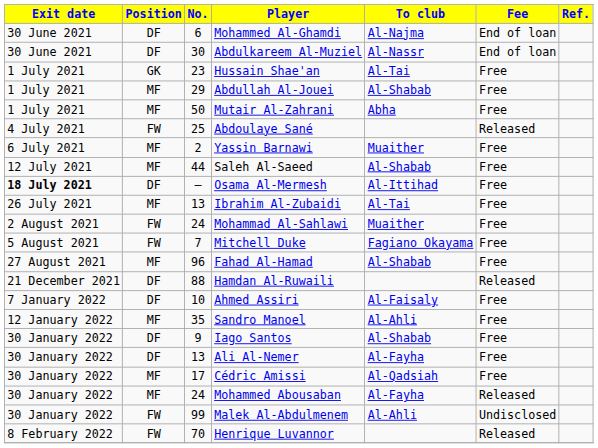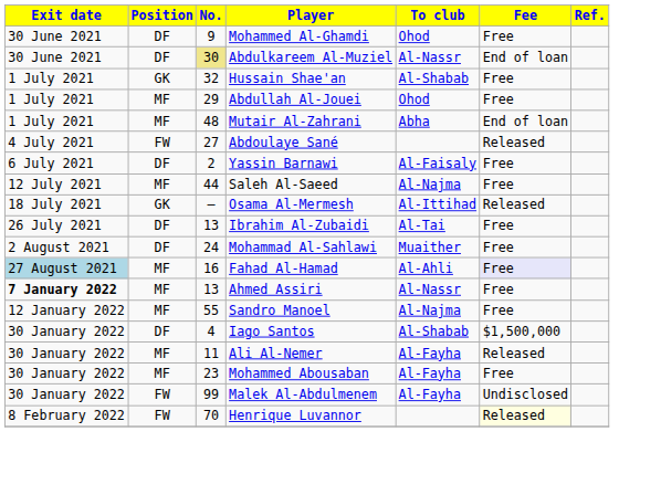 <table class="wikitable sortable">
 <tr>
 <th style="background:yellow; color:blue;"><strong>Exit date</strong></th>
 <th style="background:yellow; color:blue;"><strong>Position</strong></th>
 <th style="background:yellow; color:blue;"><strong>No.</strong></th>
 <th style="background:yellow; color:blue;"><strong>Player</strong></th>
 <th style="background:yellow; color:blue;"><strong>To club</strong></th>
 <th style="background:yellow; color:blue;"><strong>Fee</strong></th>
 <th style="background:yellow; color:blue;"><strong>Ref.</strong></th>
 </tr>
 <tr>
 <td>30 June 2021</td>
 <td style="text-align:center;">DF</td>
-<td style="text-align:center;">6</td>
+<td style="text-align:center;">9</td>
 <td style="text-align:left;"> <a href='#'>Mohammed Al-Ghamdi</a></td>
-<td style="text-align:left;"> <a href='#'>Al-Najma</a></td>
-<td>End of loan</td>
+<td style="text-align:left;"> <a href='#'>Ohod</a></td>
+<td>Free</td>
 <td></td>
 </tr>
 <tr>
 <td>30 June 2021</td>
 <td style="text-align:center;">DF</td>
-<td style="text-align:center;">30</td>
+<td style="background: khaki; text-align:center;">30</td>
 <td style="text-align:left;"> <a href='#'>Abdulkareem Al-Muziel</a></td>
 <td style="text-align:left;"> <a href='#'>Al-Nassr</a></td>
 <td>End of loan</td>
 <td></td>
 </tr>
 <tr>
 <td>1 July 2021</td>
 <td style="text-align:center;">GK</td>
-<td style="text-align:center;">23</td>
+<td style="text-align:center;">32</td>
 <td style="text-align:left;"> <a href='#'>Hussain Shae'an</a></td>
-<td style="text-align:left;"> <a href='#'>Al-Tai</a></td>
+<td style="text-align:left;"> <a href='#'>Al-Shabab</a></td>
 <td>Free</td>
 <td></td>
 </tr>
 <tr>
 <td>1 July 2021</td>
 <td style="text-align:center;">MF</td>
 <td style="text-align:center;">29</td>
 <td style="text-align:left;"> <a href='#'>Abdullah Al-Jouei</a></td>
-<td style="text-align:left;"> <a href='#'>Al-Shabab</a></td>
+<td style="text-align:left;"> <a href='#'>Ohod</a></td>
 <td>Free</td>
 <td></td>
 </tr>
 <tr>
 <td>1 July 2021</td>
 <td style="text-align:center;">MF</td>
-<td style="text-align:center;">50</td>
+<td style="text-align:center;">48</td>
 <td style="text-align:left;"> <a href='#'>Mutair Al-Zahrani</a></td>
 <td style="text-align:left;"> <a href='#'>Abha</a></td>
-<td>Free</td>
+<td>End of loan</td>
 <td></td>
 </tr>
 <tr>
 <td>4 July 2021</td>
 <td style="text-align:center;">FW</td>
-<td style="text-align:center;">25</td>
+<td style="text-align:center;">27</td>
 <td style="text-align:left;"> <a href='#'>Abdoulaye Sané</a></td>
 <td style="text-align:left;"></td>
 <td>Released</td>
 <td></td>
 </tr>
 <tr>
 <td>6 July 2021</td>
-<td style="text-align:center;">MF</td>
+<td style="text-align:center;">DF</td>
 <td style="text-align:center;">2</td>
 <td style="text-align:left;"> <a href='#'>Yassin Barnawi</a></td>
-<td style="text-align:left;"> <a href='#'>Muaither</a></td>
+<td style="text-align:left;"> <a href='#'>Al-Faisaly</a></td>
 <td>Free</td>
 <td></td>
 </tr>
 <tr>
 <td>12 July 2021</td>
 <td style="text-align:center;">MF</td>
 <td style="text-align:center;">44</td>
 <td style="text-align:left;"> Saleh Al-Saeed</td>
-<td style="text-align:left;"> <a href='#'>Al-Shabab</a></td>
+<td style="text-align:left;"> <a href='#'>Al-Najma</a></td>
 <td>Free</td>
 <td></td>
 </tr>
 <tr>
-<td><strong>18 July 2021</strong></td>
-<td style="text-align:center;">DF</td>
+<td>18 July 2021</td>
+<td style="text-align:center;">GK</td>
 <td style="text-align:center;">–</td>
 <td style="text-align:left;"> <a href='#'>Osama Al-Mermesh</a></td>
 <td style="text-align:left;"> <a href='#'>Al-Ittihad</a></td>
-<td>Free</td>
+<td>Released</td>
 <td></td>
 </tr>
 <tr>
 <td>26 July 2021</td>
-<td style="text-align:center;">MF</td>
+<td style="text-align:center;">DF</td>
 <td style="text-align:center;">13</td>
 <td style="text-align:left;"> <a href='#'>Ibrahim Al-Zubaidi</a></td>
 <td style="text-align:left;"> <a href='#'>Al-Tai</a></td>
 <td>Free</td>
 <td></td>
 </tr>
 <tr>
 <td>2 August 2021</td>
-<td style="text-align:center;">FW</td>
+<td style="text-align:center;">DF</td>
 <td style="text-align:center;">24</td>
 <td style="text-align:left;"> <a href='#'>Mohammad Al-Sahlawi</a></td>
 <td style="text-align:left;"> <a href='#'>Muaither</a></td>
 <td>Free</td>
 <td></td>
 </tr>
 <tr>
-<td>5 August 2021</td>
-<td style="text-align:center;">FW</td>
-<td style="text-align:center;">7</td>
-<td style="text-align:left;"> <a href='#'>Mitchell Duke</a></td>
-<td style="text-align:left;"> <a href='#'>Fagiano Okayama</a></td>
-<td>Free</td>
+<td style="background: lightblue;">27 August 2021</td>
+<td style="text-align:center;">MF</td>
+<td style="text-align:center;">16</td>
+<td style="text-align:left;"> <a href='#'>Fahad Al-Hamad</a></td>
+<td style="text-align:left;"> <a href='#'>Al-Ahli</a></td>
+<td style="background: lavender;">Free</td>
 <td></td>
 </tr>
 <tr>
-<td>27 August 2021</td>
+<td><strong>7 January 2022</strong></td>
 <td style="text-align:center;">MF</td>
-<td style="text-align:center;">96</td>
-<td style="text-align:left;"> <a href='#'>Fahad Al-Hamad</a></td>
-<td style="text-align:left;"> <a href='#'>Al-Shabab</a></td>
-<td>Free</td>
-<td></td>
-</tr>
-<tr>
-<td>21 December 2021</td>
-<td style="text-align:center;">DF</td>
-<td style="text-align:center;">88</td>
-<td style="text-align:left;"> <a href='#'>Hamdan Al-Ruwaili</a></td>
-<td style="text-align:left;"></td>
-<td>Released</td>
-<td></td>
-</tr>
-<tr>
-<td>7 January 2022</td>
-<td style="text-align:center;">DF</td>
-<td style="text-align:center;">10</td>
+<td style="text-align:center;">13</td>
 <td style="text-align:left;"> <a href='#'>Ahmed Assiri</a></td>
-<td style="text-align:left;"> <a href='#'>Al-Faisaly</a></td>
+<td style="text-align:left;"> <a href='#'>Al-Nassr</a></td>
 <td>Free</td>
 <td></td>
 </tr>
 <tr>
 <td>12 January 2022</td>
 <td style="text-align:center;">MF</td>
-<td style="text-align:center;">35</td>
+<td style="text-align:center;">55</td>
 <td style="text-align:left;"> <a href='#'>Sandro Manoel</a></td>
-<td style="text-align:left;"> <a href='#'>Al-Ahli</a></td>
+<td style="text-align:left;"> <a href='#'>Al-Najma</a></td>
 <td>Free</td>
 <td></td>
 </tr>
 <tr>
 <td>30 January 2022</td>
 <td style="text-align:center;">DF</td>
-<td style="text-align:center;">9</td>
+<td style="text-align:center;">4</td>
 <td style="text-align:left;"> <a href='#'>Iago Santos</a></td>
 <td style="text-align:left;"> <a href='#'>Al-Shabab</a></td>
-<td>Free</td>
-<td></td>
-</tr>
-<tr>
-<td>30 January 2022</td>
-<td style="text-align:center;">DF</td>
-<td style="text-align:center;">13</td>
-<td style="text-align:left;"> <a href='#'>Ali Al-Nemer</a></td>
-<td style="text-align:left;"> <a href='#'>Al-Fayha</a></td>
-<td>Free</td>
+<td>$1,500,000</td>
 <td></td>
 </tr>
 <tr>
 <td>30 January 2022</td>
 <td style="text-align:center;">MF</td>
-<td style="text-align:center;">17</td>
-<td style="text-align:left;"> <a href='#'>Cédric Amissi</a></td>
-<td style="text-align:left;"> <a href='#'>Al-Qadsiah</a></td>
-<td>Free</td>
+<td style="text-align:center;">11</td>
+<td style="text-align:left;"> <a href='#'>Ali Al-Nemer</a></td>
+<td style="text-align:left;"> <a href='#'>Al-Fayha</a></td>
+<td>Released</td>
 <td></td>
 </tr>
 <tr>
 <td>30 January 2022</td>
 <td style="text-align:center;">MF</td>
-<td style="text-align:center;">24</td>
+<td style="text-align:center;">23</td>
 <td style="text-align:left;"> <a href='#'>Mohammed Abousaban</a></td>
 <td style="text-align:left;"> <a href='#'>Al-Fayha</a></td>
-<td>Released</td>
+<td>Free</td>
 <td></td>
 </tr>
 <tr>
 <td>30 January 2022</td>
 <td style="text-align:center;">FW</td>
 <td style="text-align:center;">99</td>
 <td style="text-align:left;"> <a href='#'>Malek Al-Abdulmenem</a></td>
-<td style="text-align:left;"> <a href='#'>Al-Ahli</a></td>
+<td style="text-align:left;"> <a href='#'>Al-Fayha</a></td>
 <td>Undisclosed</td>
 <td></td>
 </tr>
 <tr>
 <td>8 February 2022</td>
 <td style="text-align:center;">FW</td>
 <td style="text-align:center;">70</td>
 <td style="text-align:left;"> <a href='#'>Henrique Luvannor</a></td>
 <td style="text-align:left;"></td>
-<td>Released</td>
+<td style="background: lightyellow;">Released</td>
 <td></td>
 </tr>
 <tr>
 </tr>
 </table>
